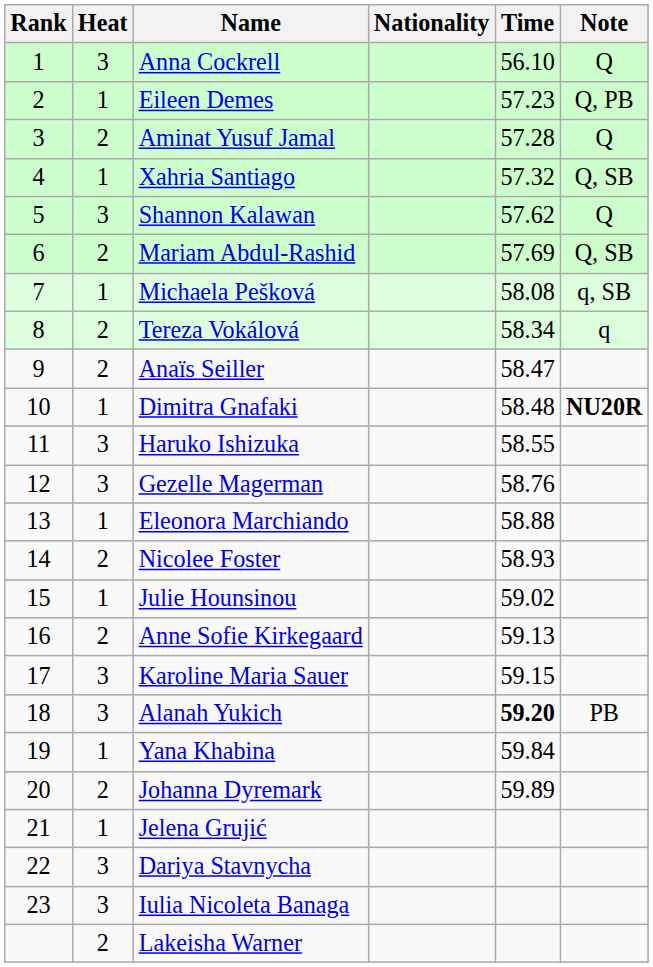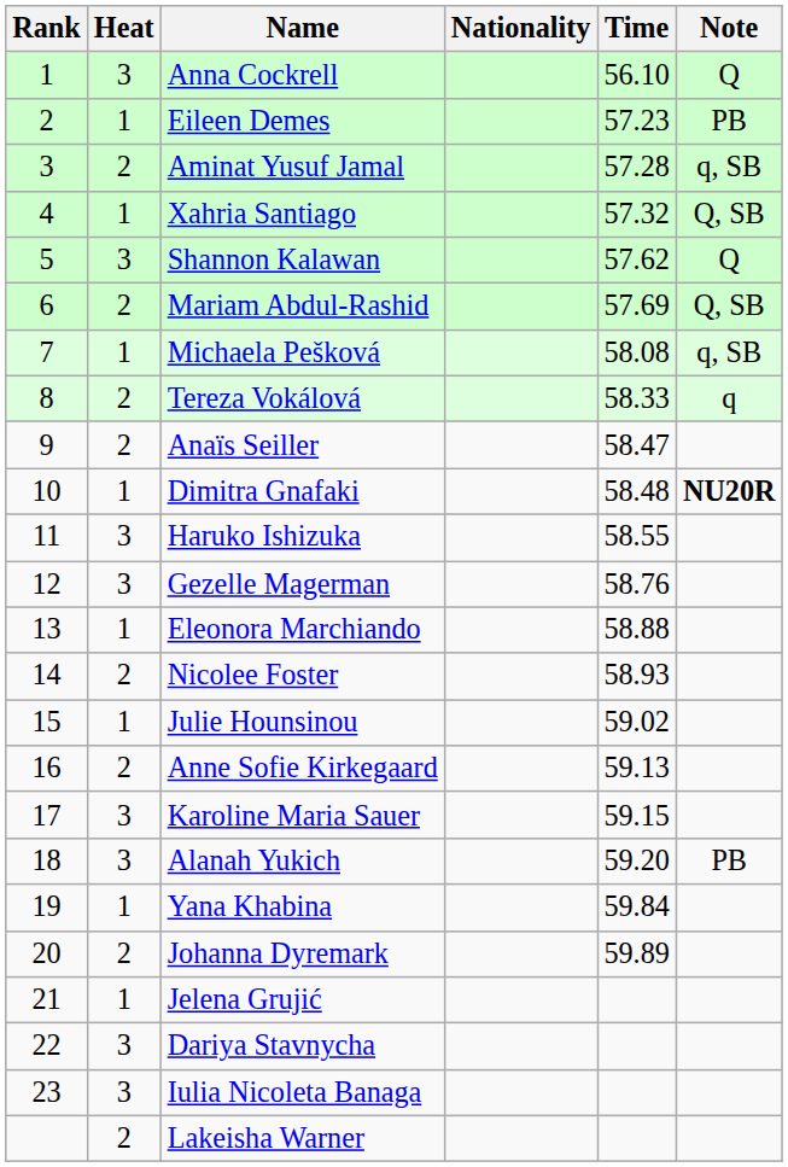 <table class="wikitable sortable" style="text-align:center">
 <tr>
 <th>Rank</th>
 <th>Heat</th>
 <th>Name</th>
 <th>Nationality</th>
 <th>Time</th>
 <th>Note</th>
 </tr>
 <tr bgcolor=ccffcc>
 <td>1</td>
 <td>3</td>
 <td align=left><a href='#'>Anna Cockrell</a></td>
 <td align=left></td>
 <td>56.10</td>
 <td>Q</td>
 </tr>
 <tr bgcolor=ccffcc>
 <td>2</td>
 <td>1</td>
 <td align=left><a href='#'>Eileen Demes</a></td>
 <td align=left></td>
 <td>57.23</td>
-<td>Q, PB</td>
+<td>PB</td>
 </tr>
 <tr bgcolor=ccffcc>
 <td>3</td>
 <td>2</td>
 <td align=left><a href='#'>Aminat Yusuf Jamal</a></td>
 <td align=left></td>
 <td>57.28</td>
-<td>Q</td>
+<td>q, SB</td>
 </tr>
 <tr bgcolor=ccffcc>
 <td>4</td>
 <td>1</td>
 <td align=left><a href='#'>Xahria Santiago</a></td>
 <td align=left></td>
 <td>57.32</td>
 <td>Q, SB</td>
 </tr>
 <tr bgcolor=ccffcc>
 <td>5</td>
 <td>3</td>
 <td align=left><a href='#'>Shannon Kalawan</a></td>
 <td align=left></td>
 <td>57.62</td>
 <td>Q</td>
 </tr>
 <tr bgcolor=ccffcc>
 <td>6</td>
 <td>2</td>
 <td align=left><a href='#'>Mariam Abdul-Rashid</a></td>
 <td align=left></td>
 <td>57.69</td>
 <td>Q, SB</td>
 </tr>
 <tr bgcolor=ddffdd>
 <td>7</td>
 <td>1</td>
 <td align=left><a href='#'>Michaela Pešková</a></td>
 <td align=left></td>
 <td>58.08</td>
 <td>q, SB</td>
 </tr>
 <tr bgcolor=ddffdd>
 <td>8</td>
 <td>2</td>
 <td align=left><a href='#'>Tereza Vokálová</a></td>
 <td align=left></td>
-<td>58.34</td>
+<td>58.33</td>
 <td>q</td>
 </tr>
 <tr>
 <td>9</td>
 <td>2</td>
 <td align=left><a href='#'>Anaïs Seiller</a></td>
 <td align=left></td>
 <td>58.47</td>
 <td></td>
 </tr>
 <tr>
 <td>10</td>
 <td>1</td>
 <td align=left><a href='#'>Dimitra Gnafaki</a></td>
 <td align=left></td>
 <td>58.48</td>
 <td><strong>NU20R</strong></td>
 </tr>
 <tr>
 <td>11</td>
 <td>3</td>
 <td align=left><a href='#'>Haruko Ishizuka</a></td>
 <td align=left></td>
 <td>58.55</td>
 <td></td>
 </tr>
 <tr>
 <td>12</td>
 <td>3</td>
 <td align=left><a href='#'>Gezelle Magerman</a></td>
 <td align=left></td>
 <td>58.76</td>
 <td></td>
 </tr>
 <tr>
 <td>13</td>
 <td>1</td>
 <td align=left><a href='#'>Eleonora Marchiando</a></td>
 <td align=left></td>
 <td>58.88</td>
 <td></td>
 </tr>
 <tr>
 <td>14</td>
 <td>2</td>
 <td align=left><a href='#'>Nicolee Foster</a></td>
 <td align=left></td>
 <td>58.93</td>
 <td></td>
 </tr>
 <tr>
 <td>15</td>
 <td>1</td>
 <td align=left><a href='#'>Julie Hounsinou</a></td>
 <td align=left></td>
 <td>59.02</td>
 <td></td>
 </tr>
 <tr>
 <td>16</td>
 <td>2</td>
 <td align=left><a href='#'>Anne Sofie Kirkegaard</a></td>
 <td align=left></td>
 <td>59.13</td>
 <td></td>
 </tr>
 <tr>
 <td>17</td>
 <td>3</td>
 <td align=left><a href='#'>Karoline Maria Sauer</a></td>
 <td align=left></td>
 <td>59.15</td>
 <td></td>
 </tr>
 <tr>
 <td>18</td>
 <td>3</td>
 <td align=left><a href='#'>Alanah Yukich</a></td>
 <td align=left></td>
-<td><strong>59.20</strong></td>
+<td>59.20</td>
 <td>PB</td>
 </tr>
 <tr>
 <td>19</td>
 <td>1</td>
 <td align=left><a href='#'>Yana Khabina</a></td>
 <td align=left></td>
 <td>59.84</td>
 <td></td>
 </tr>
 <tr>
 <td>20</td>
 <td>2</td>
 <td align=left><a href='#'>Johanna Dyremark</a></td>
 <td align=left></td>
 <td>59.89</td>
 <td></td>
 </tr>
 <tr>
 <td>21</td>
 <td>1</td>
 <td align=left><a href='#'>Jelena Grujić</a></td>
 <td align=left></td>
 <td></td>
 <td></td>
 </tr>
 <tr>
 <td>22</td>
 <td>3</td>
 <td align=left><a href='#'>Dariya Stavnycha</a></td>
 <td align=left></td>
 <td></td>
 <td></td>
 </tr>
 <tr>
 <td>23</td>
 <td>3</td>
 <td align=left><a href='#'>Iulia Nicoleta Banaga</a></td>
 <td align=left></td>
 <td></td>
 <td></td>
 </tr>
 <tr>
 <td></td>
 <td>2</td>
 <td align=left><a href='#'>Lakeisha Warner</a></td>
 <td align=left></td>
 <td></td>
 <td></td>
 </tr>
 </table>
